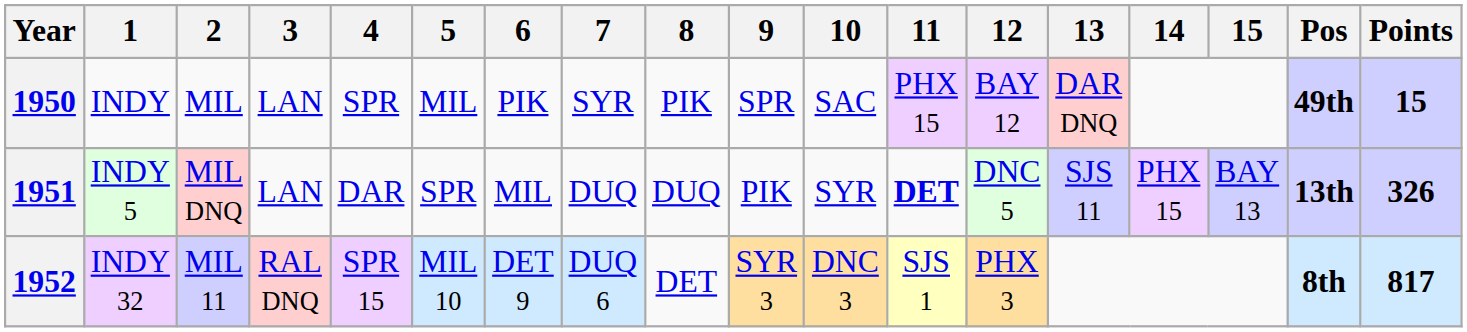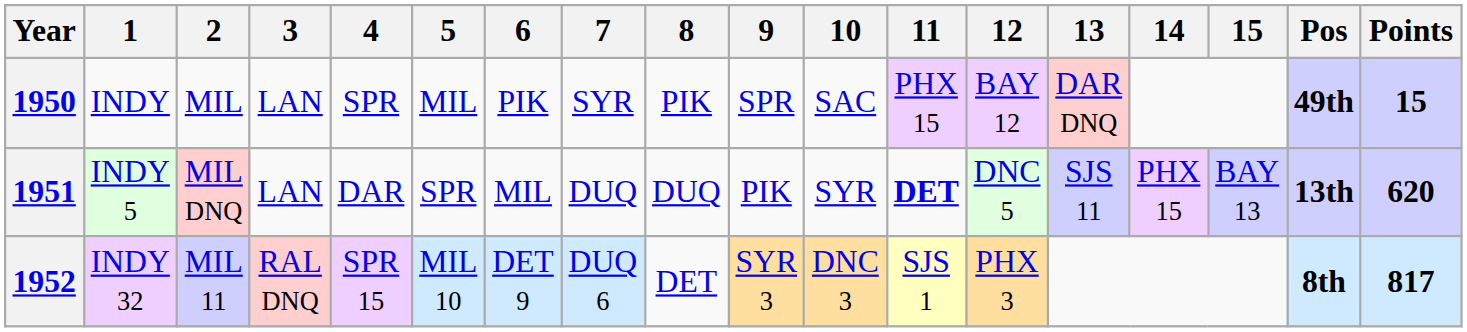 <table class="wikitable" style="text-align:center; font-size:90%">
 <tr>
 <th>Year</th>
 <th>1</th>
 <th>2</th>
 <th>3</th>
 <th>4</th>
 <th>5</th>
 <th>6</th>
 <th>7</th>
 <th>8</th>
 <th>9</th>
 <th>10</th>
 <th>11</th>
 <th>12</th>
 <th>13</th>
 <th>14</th>
 <th>15</th>
 <th>Pos</th>
 <th>Points</th>
 </tr>
 <tr>
 <th rowspan=1><a href='#'>1950</a></th>
 <td><a href='#'>INDY</a><br><small> </small></td>
 <td><a href='#'>MIL</a><br><small> </small></td>
 <td><a href='#'>LAN</a><br><small> </small></td>
 <td><a href='#'>SPR</a><br><small> </small></td>
 <td><a href='#'>MIL</a><br><small> </small></td>
 <td><a href='#'>PIK</a></td>
 <td><a href='#'>SYR</a><br><small> </small></td>
 <td><a href='#'>PIK</a></td>
 <td><a href='#'>SPR</a><br><small> </small></td>
 <td><a href='#'>SAC</a><br><small> </small></td>
 <td style="background:#EFCFFF;"><a href='#'>PHX</a><br><small>15</small></td>
 <td style="background:#EFCFFF;"><a href='#'>BAY</a><br><small>12</small></td>
 <td style="background:#FFCFCF;"><a href='#'>DAR</a><br><small>DNQ</small></td>
 <td colspan=2></td>
 <th style="background:#CFCFFF;">49th</th>
 <th style="background:#CFCFFF;">15</th>
 </tr>
 <tr>
 <th rowspan=1><a href='#'>1951</a></th>
 <td style="background:#DFFFDF;"><a href='#'>INDY</a><br><small>5</small></td>
 <td style="background:#FFCFCF;"><a href='#'>MIL</a><br><small>DNQ</small></td>
 <td><a href='#'>LAN</a><br><small> </small></td>
 <td><a href='#'>DAR</a><br><small> </small></td>
 <td><a href='#'>SPR</a><br><small> </small></td>
 <td><a href='#'>MIL</a><br><small> </small></td>
 <td><a href='#'>DUQ</a><br><small> </small></td>
 <td><a href='#'>DUQ</a><br><small> </small></td>
 <td><a href='#'>PIK</a></td>
 <td><a href='#'>SYR</a><br><small> </small></td>
 <td><strong><a href='#'>DET</a><br><small> </small></strong></td>
 <td style="background:#DFFFDF;"><a href='#'>DNC</a><br><small>5</small></td>
 <td style="background:#CFCFFF;"><a href='#'>SJS</a><br><small>11</small></td>
 <td style="background:#EFCFFF;"><a href='#'>PHX</a><br><small>15</small></td>
 <td style="background:#CFCFFF;"><a href='#'>BAY</a><br><small>13</small></td>
 <th style="background:#CFCFFF;">13th</th>
-<th style="background:#CFCFFF;">326</th>
+<th style="background:#CFCFFF;">620</th>
 </tr>
 <tr>
 <th rowspan=1><a href='#'>1952</a></th>
 <td style="background:#EFCFFF;"><a href='#'>INDY</a><br><small>32</small></td>
 <td style="background:#CFCFFF;"><a href='#'>MIL</a><br><small>11</small></td>
 <td style="background:#FFCFCF;"><a href='#'>RAL</a><br><small>DNQ</small></td>
 <td style="background:#EFCFFF;"><a href='#'>SPR</a><br><small>15</small></td>
 <td style="background:#CFEAFF;"><a href='#'>MIL</a><br><small>10</small></td>
 <td style="background:#CFEAFF;"><a href='#'>DET</a><br><small>9</small></td>
 <td style="background:#CFEAFF;"><a href='#'>DUQ</a><br><small>6</small></td>
 <td><a href='#'>DET</a><br><small> </small></td>
 <td style="background:#FFDF9F;"><a href='#'>SYR</a><br><small>3</small></td>
 <td style="background:#FFDF9F;"><a href='#'>DNC</a><br><small>3</small></td>
 <td style="background:#FFFFBF;"><a href='#'>SJS</a><br><small>1</small></td>
 <td style="background:#FFDF9F;"><a href='#'>PHX</a><br><small>3</small></td>
 <td colspan=3></td>
 <th style="background:#CFEAFF;">8th</th>
 <th style="background:#CFEAFF;">817</th>
 </tr>
 </table>
